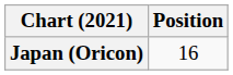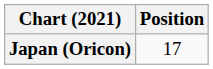 <table class="wikitable plainrowheaders" style="text-align:center">
 <tr>
 <th scope="col">Chart (2021)</th>
 <th scope="col">Position</th>
 </tr>
 <tr>
 <th scope="row">Japan (Oricon)</th>
-<td>16</td>
+<td>17</td>
 </tr>
 </table>
